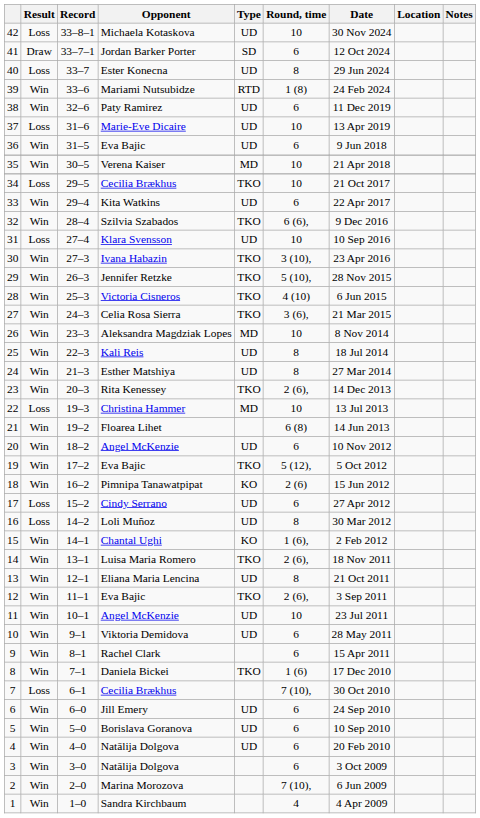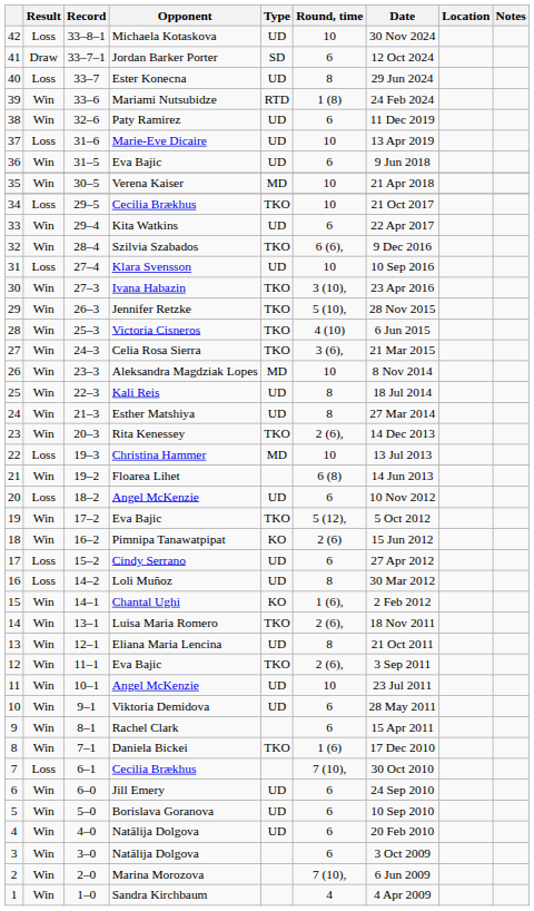 <table class="wikitable" style="text-align:center; font-size:95%">
 <tr>
 <th></th>
 <th>Result</th>
 <th>Record</th>
 <th>Opponent</th>
 <th>Type</th>
 <th>Round, time</th>
 <th>Date</th>
 <th>Location</th>
 <th>Notes</th>
 </tr>
 <tr>
 <td>42</td>
 <td>Loss</td>
 <td>33–8–1</td>
 <td style="text-align:left;"> Michaela Kotaskova</td>
 <td>UD</td>
 <td>10</td>
 <td>30 Nov 2024</td>
 <td style="text-align:left;"></td>
 <td style="text-align:left;"></td>
 </tr>
 <tr>
 <td>41</td>
 <td>Draw</td>
 <td>33–7–1</td>
 <td style="text-align:left;"> Jordan Barker Porter</td>
 <td>SD</td>
 <td>6</td>
 <td>12 Oct 2024</td>
 <td style="text-align:left;"></td>
 <td></td>
 </tr>
 <tr>
 <td>40</td>
 <td>Loss</td>
 <td>33–7</td>
 <td style="text-align:left;"> Ester Konecna</td>
 <td>UD</td>
 <td>8</td>
 <td>29 Jun 2024</td>
 <td style="text-align:left;"></td>
 <td></td>
 </tr>
 <tr>
 <td>39</td>
 <td>Win</td>
 <td>33–6</td>
 <td style="text-align:left;"> Mariami Nutsubidze</td>
 <td>RTD</td>
 <td>1 (8)</td>
 <td>24 Feb 2024</td>
 <td align=left></td>
 <td></td>
 </tr>
 <tr>
 <td>38</td>
 <td>Win</td>
 <td>32–6</td>
 <td style="text-align:left;"> Paty Ramirez</td>
 <td>UD</td>
 <td>6</td>
 <td>11 Dec 2019</td>
 <td align=left></td>
 <td></td>
 </tr>
 <tr>
 <td>37</td>
 <td>Loss</td>
 <td>31–6</td>
 <td style="text-align:left;"> <a href='#'>Marie-Eve Dicaire</a></td>
 <td>UD</td>
 <td>10</td>
 <td>13 Apr 2019</td>
 <td style="text-align:left;"></td>
 <td style="text-align:left;"></td>
 </tr>
 <tr>
 <td>36</td>
 <td>Win</td>
 <td>31–5</td>
 <td style="text-align:left;"> Eva Bajic</td>
 <td>UD</td>
 <td>6</td>
 <td>9 Jun 2018</td>
 <td style="text-align:left;"></td>
 <td></td>
 </tr>
 <tr>
 </tr>
 <tr>
 <td>35</td>
 <td>Win</td>
 <td>30–5</td>
 <td style="text-align:left;"> Verena Kaiser</td>
 <td>MD</td>
 <td>10</td>
 <td>21 Apr 2018</td>
 <td style="text-align:left;"></td>
 <td style="text-align:left;"></td>
 </tr>
 <tr>
 </tr>
 <tr>
 <td>34</td>
 <td>Loss</td>
 <td>29–5</td>
 <td style="text-align:left;"> <a href='#'>Cecilia Brækhus</a></td>
 <td>TKO</td>
 <td>10</td>
 <td>21 Oct 2017</td>
 <td style="text-align:left;"></td>
 <td style="text-align:left;"></td>
 </tr>
 <tr>
 <td>33</td>
 <td>Win</td>
 <td>29–4</td>
 <td style="text-align:left;"> Kita Watkins</td>
 <td>UD</td>
 <td>6</td>
 <td>22 Apr 2017</td>
 <td style="text-align:left;"></td>
 <td></td>
 </tr>
 <tr>
 <td>32</td>
 <td>Win</td>
 <td>28–4</td>
 <td style="text-align:left;"> Szilvia Szabados</td>
 <td>TKO</td>
 <td>6 (6), </td>
 <td>9 Dec 2016</td>
 <td style="text-align:left;"></td>
 <td></td>
 </tr>
 <tr>
 <td>31</td>
 <td>Loss</td>
 <td>27–4</td>
 <td style="text-align:left;"> <a href='#'>Klara Svensson</a></td>
 <td>UD</td>
 <td>10</td>
 <td>10 Sep 2016</td>
 <td style="text-align:left;"></td>
 <td style="text-align:left;"></td>
 </tr>
 <tr>
 <td>30</td>
 <td>Win</td>
 <td>27–3</td>
 <td style="text-align:left;"> <a href='#'>Ivana Habazin</a></td>
 <td>TKO</td>
 <td>3 (10), </td>
 <td>23 Apr 2016</td>
 <td style="text-align:left;"></td>
 <td style="text-align:left;"></td>
 </tr>
 <tr>
 <td>29</td>
 <td>Win</td>
 <td>26–3</td>
 <td style="text-align:left;"> Jennifer Retzke</td>
 <td>TKO</td>
 <td>5 (10), </td>
 <td>28 Nov 2015</td>
 <td style="text-align:left;"></td>
 <td style="text-align:left;"></td>
 </tr>
 <tr>
 <td>28</td>
 <td>Win</td>
 <td>25–3</td>
 <td style="text-align:left;"> <a href='#'>Victoria Cisneros</a></td>
 <td>TKO</td>
 <td>4 (10)</td>
 <td>6 Jun 2015</td>
 <td style="text-align:left;"></td>
 <td style="text-align:left;"></td>
 </tr>
 <tr>
 <td>27</td>
 <td>Win</td>
 <td>24–3</td>
 <td style="text-align:left;"> Celia Rosa Sierra</td>
 <td>TKO</td>
 <td>3 (6), </td>
 <td>21 Mar 2015</td>
 <td style="text-align:left;"></td>
 <td></td>
 </tr>
 <tr>
 <td>26</td>
 <td>Win</td>
 <td>23–3</td>
 <td style="text-align:left;"> Aleksandra Magdziak Lopes</td>
 <td>MD</td>
 <td>10</td>
 <td>8 Nov 2014</td>
 <td style="text-align:left;"></td>
 <td style="text-align:left;"></td>
 </tr>
 <tr>
 <td>25</td>
 <td>Win</td>
 <td>22–3</td>
 <td style="text-align:left;"> <a href='#'>Kali Reis</a></td>
 <td>UD</td>
 <td>8</td>
 <td>18 Jul 2014</td>
 <td style="text-align:left;"></td>
 </tr>
 <tr>
 <td>24</td>
 <td>Win</td>
 <td>21–3</td>
 <td style="text-align:left;"> Esther Matshiya</td>
 <td>UD</td>
 <td>8</td>
 <td>27 Mar 2014</td>
 <td style="text-align:left;"></td>
 <td style="text-align:left;"></td>
 </tr>
 <tr>
 <td>23</td>
 <td>Win</td>
 <td>20–3</td>
 <td style="text-align:left;"> Rita Kenessey</td>
 <td>TKO</td>
 <td>2 (6), </td>
 <td>14 Dec 2013</td>
 <td style="text-align:left;"></td>
 <td></td>
 </tr>
 <tr>
 <td>22</td>
 <td>Loss</td>
 <td>19–3</td>
 <td style="text-align:left;"> <a href='#'>Christina Hammer</a></td>
 <td>MD</td>
 <td>10</td>
 <td>13 Jul 2013</td>
 <td style="text-align:left;"></td>
 <td style="text-align:left;"></td>
 </tr>
 <tr>
 <td>21</td>
 <td>Win</td>
 <td>19–2</td>
 <td style="text-align:left;"> Floarea Lihet</td>
 <td></td>
 <td>6 (8)</td>
 <td>14 Jun 2013</td>
 <td style="text-align:left;"></td>
 <td></td>
 </tr>
 <tr>
 <td>20</td>
-<td>Win</td>
+<td>Loss</td>
 <td>18–2</td>
 <td style="text-align:left;"> <a href='#'>Angel McKenzie</a></td>
 <td>UD</td>
 <td>6</td>
 <td>10 Nov 2012</td>
 <td style="text-align:left;"></td>
 <td></td>
 </tr>
 <tr>
 <td>19</td>
 <td>Win</td>
 <td>17–2</td>
 <td style="text-align:left;"> Eva Bajic</td>
 <td>TKO</td>
 <td>5 (12), </td>
 <td>5 Oct 2012</td>
 <td style="text-align:left;"></td>
 <td style="text-align:left;"></td>
 </tr>
 <tr>
 <td>18</td>
 <td>Win</td>
 <td>16–2</td>
 <td style="text-align:left;"> Pimnipa Tanawatpipat</td>
 <td>KO</td>
 <td>2 (6)</td>
 <td>15 Jun 2012</td>
 <td style="text-align:left;"></td>
 <td></td>
 </tr>
 <tr>
 <td>17</td>
 <td>Loss</td>
 <td>15–2</td>
 <td style="text-align:left;"> <a href='#'>Cindy Serrano</a></td>
 <td>UD</td>
 <td>6</td>
 <td>27 Apr 2012</td>
 <td style="text-align:left;"></td>
 <td></td>
 </tr>
 <tr>
 <td>16</td>
 <td>Loss</td>
 <td>14–2</td>
 <td style="text-align:left;"> Loli Muñoz</td>
 <td>UD</td>
 <td>8</td>
 <td>30 Mar 2012</td>
 <td style="text-align:left;"></td>
 <td></td>
 </tr>
 <tr>
 <td>15</td>
 <td>Win</td>
 <td>14–1</td>
 <td style="text-align:left;"> <a href='#'>Chantal Ughi</a></td>
 <td>KO</td>
 <td>1 (6), </td>
 <td>2 Feb 2012</td>
 <td style="text-align:left;"></td>
 <td></td>
 </tr>
 <tr>
 <td>14</td>
 <td>Win</td>
 <td>13–1</td>
 <td style="text-align:left;"> Luisa Maria Romero</td>
 <td>TKO</td>
 <td>2 (6), </td>
 <td>18 Nov 2011</td>
 <td style="text-align:left;"></td>
 <td></td>
 </tr>
 <tr>
 <td>13</td>
 <td>Win</td>
 <td>12–1</td>
 <td style="text-align:left;"> Eliana Maria Lencina</td>
 <td>UD</td>
 <td>8</td>
 <td>21 Oct 2011</td>
 <td style="text-align:left;"></td>
 <td></td>
 </tr>
 <tr>
 <td>12</td>
 <td>Win</td>
 <td>11–1</td>
 <td style="text-align:left;"> Eva Bajic</td>
 <td>TKO</td>
 <td>2 (6), </td>
 <td>3 Sep 2011</td>
 <td style="text-align:left;"></td>
 <td></td>
 </tr>
 <tr>
 <td>11</td>
 <td>Win</td>
 <td>10–1</td>
 <td style="text-align:left;"> <a href='#'>Angel McKenzie</a></td>
 <td>UD</td>
 <td>10</td>
 <td>23 Jul 2011</td>
 <td style="text-align:left;"></td>
 <td></td>
 </tr>
 <tr>
 <td>10</td>
 <td>Win</td>
 <td>9–1</td>
 <td style="text-align:left;"> Viktoria Demidova</td>
 <td>UD</td>
 <td>6</td>
 <td>28 May 2011</td>
 <td style="text-align:left;"></td>
 <td></td>
 </tr>
 <tr>
 <td>9</td>
 <td>Win</td>
 <td>8–1</td>
 <td style="text-align:left;"> Rachel Clark</td>
 <td></td>
 <td>6</td>
 <td>15 Apr 2011</td>
 <td style="text-align:left;"></td>
 <td></td>
 </tr>
 <tr>
 <td>8</td>
 <td>Win</td>
 <td>7–1</td>
 <td style="text-align:left;"> Daniela Bickei</td>
 <td>TKO</td>
 <td>1 (6)</td>
 <td>17 Dec 2010</td>
 <td style="text-align:left;"></td>
 <td></td>
 </tr>
 <tr>
 <td>7</td>
 <td>Loss</td>
 <td>6–1</td>
 <td style="text-align:left;"> <a href='#'>Cecilia Brækhus</a></td>
 <td></td>
 <td>7 (10), </td>
 <td>30 Oct 2010</td>
 <td style="text-align:left;"></td>
 <td style="text-align:left;"></td>
 </tr>
 <tr>
 <td>6</td>
 <td>Win</td>
 <td>6–0</td>
 <td style="text-align:left;"> Jill Emery</td>
 <td>UD</td>
 <td>6</td>
 <td>24 Sep 2010</td>
 <td style="text-align:left;"></td>
 <td></td>
 </tr>
 <tr>
 <td>5</td>
 <td>Win</td>
 <td>5–0</td>
 <td style="text-align:left;"> Borislava Goranova</td>
 <td>UD</td>
 <td>6</td>
 <td>10 Sep 2010</td>
 <td style="text-align:left;"></td>
 <td></td>
 </tr>
 <tr>
 <td>4</td>
 <td>Win</td>
 <td>4–0</td>
 <td style="text-align:left;"> Natālija Dolgova</td>
 <td>UD</td>
 <td>6</td>
 <td>20 Feb 2010</td>
 <td style="text-align:left;"></td>
 <td></td>
 </tr>
 <tr>
 <td>3</td>
 <td>Win</td>
 <td>3–0</td>
 <td style="text-align:left;"> Natālija Dolgova</td>
 <td></td>
 <td>6</td>
 <td>3 Oct 2009</td>
 <td style="text-align:left;"></td>
 <td></td>
 </tr>
 <tr>
 <td>2</td>
 <td>Win</td>
 <td>2–0</td>
 <td style="text-align:left;"> Marina Morozova</td>
 <td></td>
 <td>7 (10), </td>
 <td>6 Jun 2009</td>
 <td style="text-align:left;"></td>
 <td></td>
 </tr>
 <tr>
 <td>1</td>
 <td>Win</td>
 <td>1–0</td>
 <td style="text-align:left;"> Sandra Kirchbaum</td>
 <td></td>
 <td>4</td>
 <td>4 Apr 2009</td>
 <td style="text-align:left;"></td>
 <td></td>
 </tr>
 </table>
